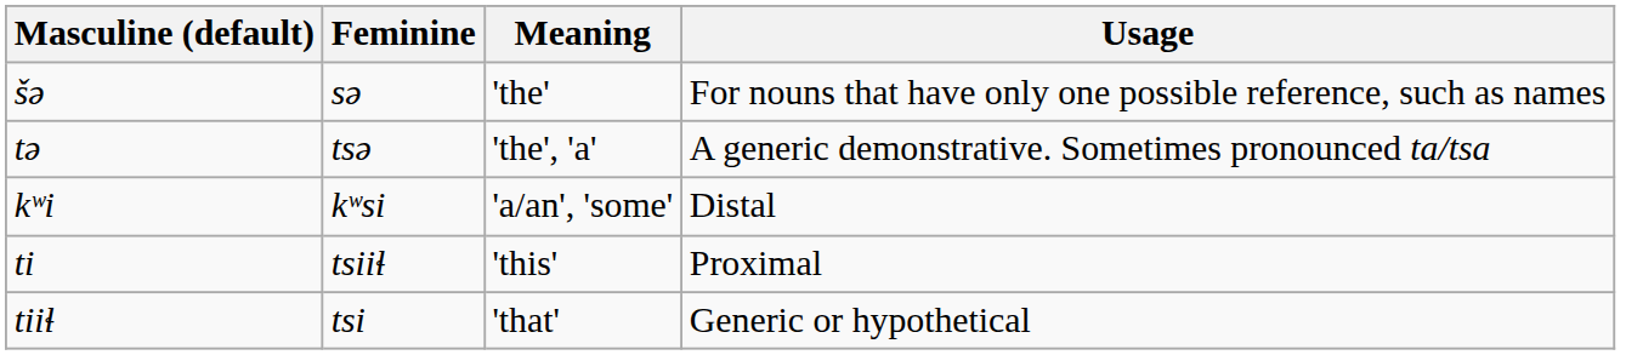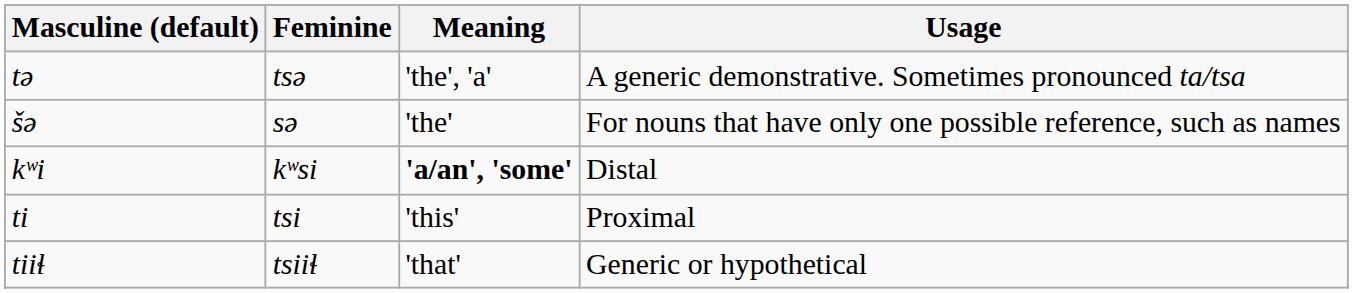 <table class="wikitable">
 <tr>
 <th>Masculine (default)</th>
 <th>Feminine</th>
 <th>Meaning</th>
 <th>Usage</th>
 </tr>
 <tr>
+<td><em>tə</em></td>
+<td><em>tsə</em></td>
+<td>'the', 'a'</td>
+<td>A generic demonstrative. Sometimes pronounced <em>ta/tsa</em></td>
+</tr>
+<tr>
 <td><em>šə</em></td>
 <td><em>sə</em></td>
 <td>'the'</td>
 <td>For nouns that have only one possible reference, such as names</td>
 </tr>
 <tr>
-<td><em>tə</em></td>
-<td><em>tsə</em></td>
-<td>'the', 'a'</td>
-<td>A generic demonstrative. Sometimes pronounced <em>ta/tsa</em></td>
-</tr>
-<tr>
 <td><em>kʷi</em></td>
 <td><em>kʷsi</em></td>
-<td>'a/an', 'some'</td>
+<td><strong>'a/an', 'some'</strong></td>
 <td>Distal</td>
 </tr>
 <tr>
 <td><em>ti</em></td>
-<td><em>tsiiɬ</em></td>
+<td><em>tsi</em></td>
 <td>'this'</td>
 <td>Proximal</td>
 </tr>
 <tr>
 <td><em>tiiɬ</em></td>
-<td><em>tsi</em></td>
+<td><em>tsiiɬ</em></td>
 <td>'that'</td>
 <td>Generic or hypothetical</td>
 </tr>
 </table>
